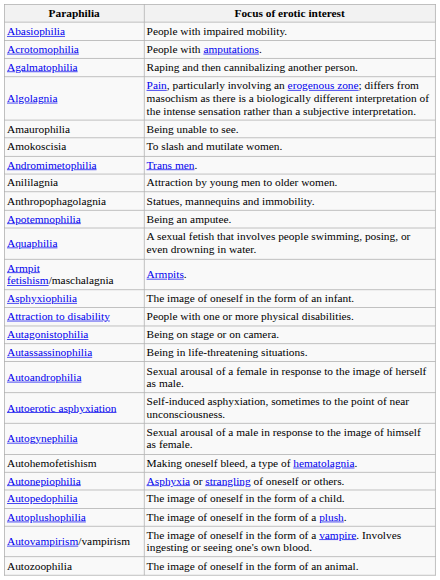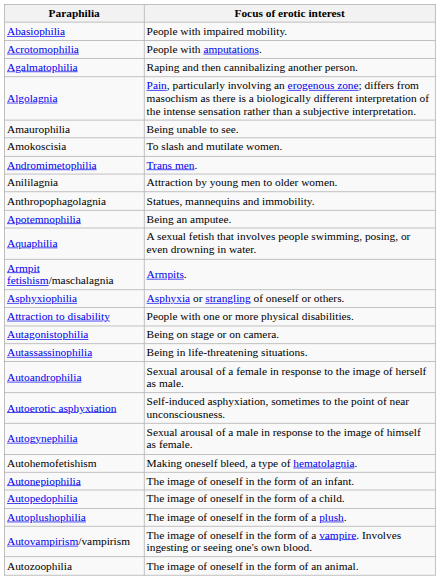 <table class="wikitable sortable" border="1">
 <tr>
 <th width="200px">Paraphilia</th>
 <th width="600px">Focus of erotic interest</th>
 </tr>
 <tr>
 <td><a href='#'>Abasiophilia</a></td>
 <td>People with impaired mobility.</td>
 </tr>
 <tr>
 <td><a href='#'>Acrotomophilia</a></td>
 <td>People with <a href='#'>amputations</a>.</td>
 </tr>
 <tr>
 <td><a href='#'>Agalmatophilia</a></td>
 <td>Raping and then cannibalizing another person.</td>
 </tr>
 <tr>
 <td><a href='#'>Algolagnia</a></td>
 <td><a href='#'>Pain</a>, particularly involving an <a href='#'>erogenous zone</a>; differs from masochism as there is a biologically different interpretation of the intense sensation rather than a subjective interpretation.</td>
 </tr>
 <tr>
 <td>Amaurophilia</td>
 <td>Being unable to see.</td>
 </tr>
 <tr>
 <td>Amokoscisia</td>
 <td>To slash and mutilate women.</td>
 </tr>
 <tr>
 <td><a href='#'>Andromimetophilia</a></td>
 <td><a href='#'>Trans men</a>.</td>
 </tr>
 <tr>
 <td>Anililagnia</td>
 <td>Attraction by young men to older women.</td>
 </tr>
 <tr>
 <td>Anthropophagolagnia</td>
 <td>Statues, mannequins and immobility.</td>
 </tr>
 <tr>
 <td><a href='#'>Apotemnophilia</a></td>
 <td>Being an amputee.</td>
 </tr>
 <tr>
 <td><a href='#'>Aquaphilia</a></td>
 <td>A sexual fetish that involves people swimming, posing, or even drowning in water.</td>
 </tr>
 <tr>
 <td><a href='#'>Armpit fetishism</a>/maschalagnia</td>
 <td><a href='#'>Armpits</a>.</td>
 </tr>
 <tr>
 <td><a href='#'>Asphyxiophilia</a></td>
-<td>The image of oneself in the form of an infant.</td>
+<td><a href='#'>Asphyxia</a> or <a href='#'>strangling</a> of oneself or others.</td>
 </tr>
 <tr>
 <td><a href='#'>Attraction to disability</a></td>
 <td>People with one or more physical disabilities.</td>
 </tr>
 <tr>
 <td><a href='#'>Autagonistophilia</a></td>
 <td>Being on stage or on camera.</td>
 </tr>
 <tr>
 <td><a href='#'>Autassassinophilia</a></td>
 <td>Being in life-threatening situations.</td>
 </tr>
 <tr>
 <td><a href='#'>Autoandrophilia</a></td>
 <td>Sexual arousal of a female in response to the image of herself as male.</td>
 </tr>
 <tr>
 <td><a href='#'>Autoerotic asphyxiation</a></td>
 <td>Self-induced asphyxiation, sometimes to the point of near unconsciousness.</td>
 </tr>
 <tr>
 <td><a href='#'>Autogynephilia</a></td>
 <td>Sexual arousal of a male in response to the image of himself as female.</td>
 </tr>
 <tr>
 <td>Autohemofetishism</td>
 <td>Making oneself bleed, a type of <a href='#'>hematolagnia</a>.</td>
 </tr>
 <tr>
 <td><a href='#'>Autonepiophilia</a></td>
-<td><a href='#'>Asphyxia</a> or <a href='#'>strangling</a> of oneself or others.</td>
+<td>The image of oneself in the form of an infant.</td>
 </tr>
 <tr>
 <td><a href='#'>Autopedophilia</a></td>
 <td>The image of oneself in the form of a child.</td>
 </tr>
 <tr>
 <td><a href='#'>Autoplushophilia</a></td>
 <td>The image of oneself in the form of a <a href='#'>plush</a>.</td>
 </tr>
 <tr>
 <td><a href='#'>Autovampirism</a>/vampirism</td>
 <td>The image of oneself in the form of a <a href='#'>vampire</a>. Involves ingesting or seeing one's own blood.</td>
 </tr>
 <tr>
 <td>Autozoophilia</td>
 <td>The image of oneself in the form of an animal.</td>
 </tr>
 </table>
